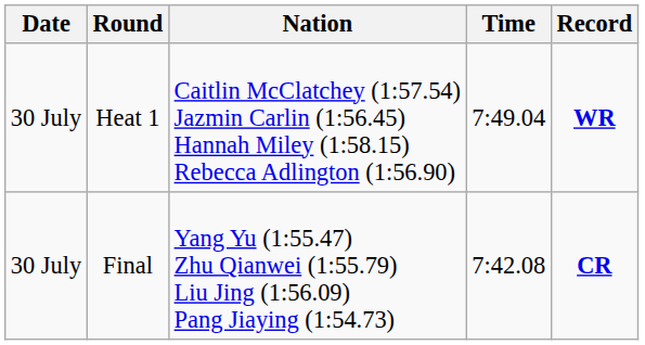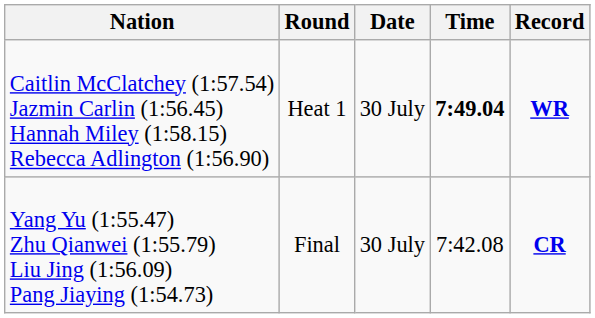 <table class=wikitable style=text-align:center>
 <tr>
+<th>Nation</th>
+<th>Round</th>
 <th>Date</th>
-<th>Round</th>
-<th>Nation</th>
 <th>Time</th>
 <th>Record</th>
 </tr>
 <tr>
+<td align=left><br><a href='#'>Caitlin McClatchey</a> (1:57.54) <br> <a href='#'>Jazmin Carlin</a> (1:56.45) <br><a href='#'>Hannah Miley</a> (1:58.15) <br> <a href='#'>Rebecca Adlington</a> (1:56.90)</td>
+<td>Heat 1</td>
 <td>30 July</td>
-<td>Heat 1</td>
-<td align=left><br><a href='#'>Caitlin McClatchey</a> (1:57.54) <br> <a href='#'>Jazmin Carlin</a> (1:56.45) <br><a href='#'>Hannah Miley</a> (1:58.15) <br> <a href='#'>Rebecca Adlington</a> (1:56.90)</td>
-<td>7:49.04</td>
+<td><strong>7:49.04</strong></td>
 <td><strong><a href='#'>WR</a></strong></td>
 </tr>
 <tr>
+<td align=left><br><a href='#'>Yang Yu</a> (1:55.47)<br> <a href='#'>Zhu Qianwei</a> (1:55.79) <br><a href='#'>Liu Jing</a> (1:56.09) <br> <a href='#'>Pang Jiaying</a> (1:54.73)</td>
+<td>Final</td>
 <td>30 July</td>
-<td>Final</td>
-<td align=left><br><a href='#'>Yang Yu</a> (1:55.47)<br> <a href='#'>Zhu Qianwei</a> (1:55.79) <br><a href='#'>Liu Jing</a> (1:56.09) <br> <a href='#'>Pang Jiaying</a> (1:54.73)</td>
 <td>7:42.08</td>
 <td><strong><a href='#'>CR</a></strong></td>
 </tr>
 </table>
